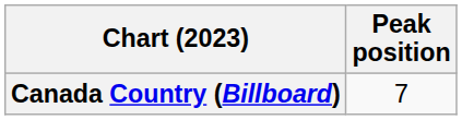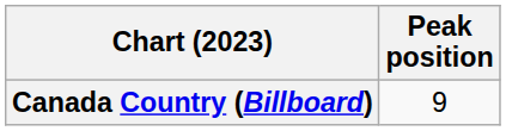 <table class="wikitable sortable plainrowheaders" style="text-align:center;">
 <tr>
 <th>Chart (2023)</th>
 <th>Peak<br>position</th>
 </tr>
 <tr>
 <th scope="row">Canada <a href='#'>Country</a> (<a href='#'><em>Billboard</em></a>)</th>
-<td>7</td>
+<td>9</td>
 </tr>
 </table>
